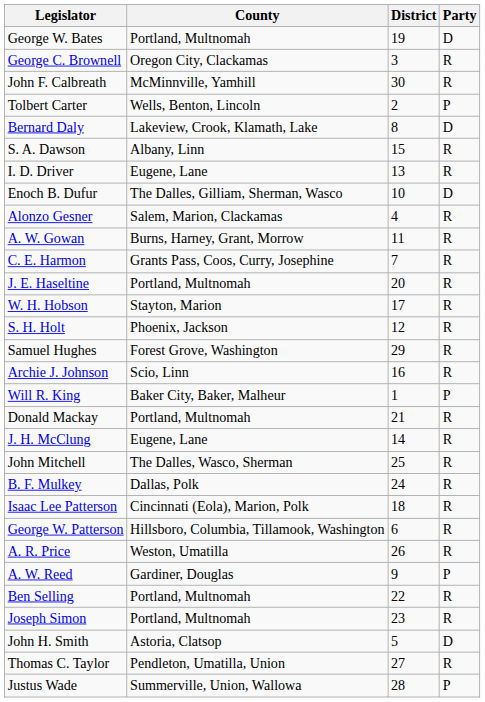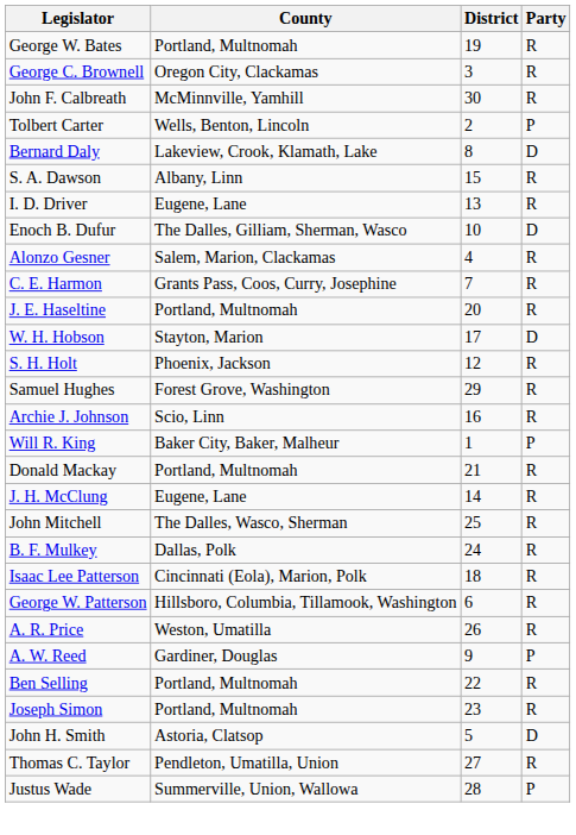 <table class="wikitable sortable">
 <tr>
 <th>Legislator</th>
 <th>County</th>
 <th>District</th>
 <th>Party</th>
 </tr>
 <tr>
 <td>George W. Bates</td>
 <td>Portland, Multnomah</td>
 <td>19</td>
-<td>D</td>
+<td>R</td>
 </tr>
 <tr>
 <td><a href='#'>George C. Brownell</a></td>
 <td>Oregon City, Clackamas</td>
 <td>3</td>
 <td>R</td>
 </tr>
 <tr>
 <td>John F. Calbreath</td>
 <td>McMinnville, Yamhill</td>
 <td>30</td>
 <td>R</td>
 </tr>
 <tr>
 <td>Tolbert Carter</td>
 <td>Wells, Benton, Lincoln</td>
 <td>2</td>
 <td>P</td>
 </tr>
 <tr>
 <td><a href='#'>Bernard Daly</a></td>
 <td>Lakeview, Crook, Klamath, Lake</td>
 <td>8</td>
 <td>D</td>
 </tr>
 <tr>
 <td>S. A. Dawson</td>
 <td>Albany, Linn</td>
 <td>15</td>
 <td>R</td>
 </tr>
 <tr>
 <td>I. D. Driver</td>
 <td>Eugene, Lane</td>
 <td>13</td>
 <td>R</td>
 </tr>
 <tr>
 <td>Enoch B. Dufur</td>
 <td>The Dalles, Gilliam, Sherman, Wasco</td>
 <td>10</td>
 <td>D</td>
 </tr>
 <tr>
 <td><a href='#'>Alonzo Gesner</a></td>
 <td>Salem, Marion, Clackamas</td>
 <td>4</td>
 <td>R</td>
 </tr>
 <tr>
-<td><a href='#'>A. W. Gowan</a></td>
-<td>Burns, Harney, Grant, Morrow</td>
-<td>11</td>
-<td>R</td>
-</tr>
-<tr>
 <td><a href='#'>C. E. Harmon</a></td>
 <td>Grants Pass, Coos, Curry, Josephine</td>
 <td>7</td>
 <td>R</td>
 </tr>
 <tr>
 <td><a href='#'>J. E. Haseltine</a></td>
 <td>Portland, Multnomah</td>
 <td>20</td>
 <td>R</td>
 </tr>
 <tr>
 <td><a href='#'>W. H. Hobson</a></td>
 <td>Stayton, Marion</td>
 <td>17</td>
-<td>R</td>
+<td>D</td>
 </tr>
 <tr>
 <td><a href='#'>S. H. Holt</a></td>
 <td>Phoenix, Jackson</td>
 <td>12</td>
 <td>R</td>
 </tr>
 <tr>
 <td>Samuel Hughes</td>
 <td>Forest Grove, Washington</td>
 <td>29</td>
 <td>R</td>
 </tr>
 <tr>
 <td><a href='#'>Archie J. Johnson</a></td>
 <td>Scio, Linn</td>
 <td>16</td>
 <td>R</td>
 </tr>
 <tr>
 <td><a href='#'>Will R. King</a></td>
 <td>Baker City, Baker, Malheur</td>
 <td>1</td>
 <td>P</td>
 </tr>
 <tr>
 <td>Donald Mackay</td>
 <td>Portland, Multnomah</td>
 <td>21</td>
 <td>R</td>
 </tr>
 <tr>
 <td><a href='#'>J. H. McClung</a></td>
 <td>Eugene, Lane</td>
 <td>14</td>
 <td>R</td>
 </tr>
 <tr>
 <td>John Mitchell</td>
 <td>The Dalles, Wasco, Sherman</td>
 <td>25</td>
 <td>R</td>
 </tr>
 <tr>
 <td><a href='#'>B. F. Mulkey</a></td>
 <td>Dallas, Polk</td>
 <td>24</td>
 <td>R</td>
 </tr>
 <tr>
 <td><a href='#'>Isaac Lee Patterson</a></td>
 <td>Cincinnati (Eola), Marion, Polk</td>
 <td>18</td>
 <td>R</td>
 </tr>
 <tr>
 <td><a href='#'>George W. Patterson</a></td>
 <td>Hillsboro, Columbia, Tillamook, Washington</td>
 <td>6</td>
 <td>R</td>
 </tr>
 <tr>
 <td><a href='#'>A. R. Price</a></td>
 <td>Weston, Umatilla</td>
 <td>26</td>
 <td>R</td>
 </tr>
 <tr>
 <td><a href='#'>A. W. Reed</a></td>
 <td>Gardiner, Douglas</td>
 <td>9</td>
 <td>P</td>
 </tr>
 <tr>
 <td><a href='#'>Ben Selling</a></td>
 <td>Portland, Multnomah</td>
 <td>22</td>
 <td>R</td>
 </tr>
 <tr>
 <td><a href='#'>Joseph Simon</a></td>
 <td>Portland, Multnomah</td>
 <td>23</td>
 <td>R</td>
 </tr>
 <tr>
 <td>John H. Smith</td>
 <td>Astoria, Clatsop</td>
 <td>5</td>
 <td>D</td>
 </tr>
 <tr>
 <td>Thomas C. Taylor</td>
 <td>Pendleton, Umatilla, Union</td>
 <td>27</td>
 <td>R</td>
 </tr>
 <tr>
 <td>Justus Wade</td>
 <td>Summerville, Union, Wallowa</td>
 <td>28</td>
 <td>P</td>
 </tr>
 </table>
